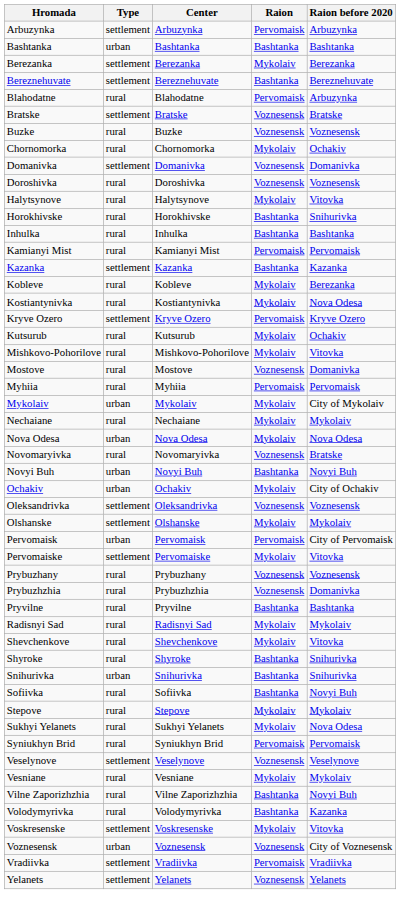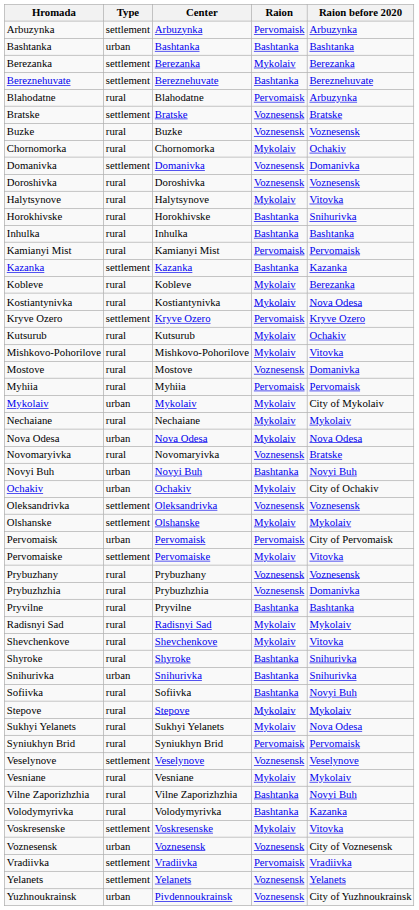 <table class='wikitable sortable'>
 <tr>
 <th>Hromada</th>
 <th>Type</th>
 <th>Center</th>
 <th>Raion</th>
 <th>Raion before 2020</th>
 </tr>
 <tr>
 <td>Arbuzynka</td>
 <td>settlement</td>
 <td><a href='#'>Arbuzynka</a></td>
 <td><a href='#'>Pervomaisk</a></td>
 <td><a href='#'>Arbuzynka</a></td>
 </tr>
 <tr>
 <td>Bashtanka</td>
 <td>urban</td>
 <td><a href='#'>Bashtanka</a></td>
 <td><a href='#'>Bashtanka</a></td>
 <td><a href='#'>Bashtanka</a></td>
 </tr>
 <tr>
 <td>Berezanka</td>
 <td>settlement</td>
 <td><a href='#'>Berezanka</a></td>
 <td><a href='#'>Mykolaiv</a></td>
 <td><a href='#'>Berezanka</a></td>
 </tr>
 <tr>
 <td><a href='#'>Bereznehuvate</a></td>
 <td>settlement</td>
 <td><a href='#'>Bereznehuvate</a></td>
 <td><a href='#'>Bashtanka</a></td>
 <td><a href='#'>Bereznehuvate</a></td>
 </tr>
 <tr>
 <td>Blahodatne</td>
 <td>rural</td>
 <td>Blahodatne</td>
 <td><a href='#'>Pervomaisk</a></td>
 <td><a href='#'>Arbuzynka</a></td>
 </tr>
 <tr>
 <td>Bratske</td>
 <td>settlement</td>
 <td><a href='#'>Bratske</a></td>
 <td><a href='#'>Voznesensk</a></td>
 <td><a href='#'>Bratske</a></td>
 </tr>
 <tr>
 <td>Buzke</td>
 <td>rural</td>
 <td>Buzke</td>
 <td><a href='#'>Voznesensk</a></td>
 <td><a href='#'>Voznesensk</a></td>
 </tr>
 <tr>
 <td>Chornomorka</td>
 <td>rural</td>
 <td>Chornomorka</td>
 <td><a href='#'>Mykolaiv</a></td>
 <td><a href='#'>Ochakiv</a></td>
 </tr>
 <tr>
 <td>Domanivka</td>
 <td>settlement</td>
 <td><a href='#'>Domanivka</a></td>
 <td><a href='#'>Voznesensk</a></td>
 <td><a href='#'>Domanivka</a></td>
 </tr>
 <tr>
 <td>Doroshivka</td>
 <td>rural</td>
 <td>Doroshivka</td>
 <td><a href='#'>Voznesensk</a></td>
 <td><a href='#'>Voznesensk</a></td>
 </tr>
 <tr>
 <td>Halytsynove</td>
 <td>rural</td>
 <td>Halytsynove</td>
 <td><a href='#'>Mykolaiv</a></td>
 <td><a href='#'>Vitovka</a></td>
 </tr>
 <tr>
 <td>Horokhivske</td>
 <td>rural</td>
 <td>Horokhivske</td>
 <td><a href='#'>Bashtanka</a></td>
 <td><a href='#'>Snihurivka</a></td>
 </tr>
 <tr>
 <td>Inhulka</td>
 <td>rural</td>
 <td>Inhulka</td>
 <td><a href='#'>Bashtanka</a></td>
 <td><a href='#'>Bashtanka</a></td>
 </tr>
 <tr>
 <td>Kamianyi Mist</td>
 <td>rural</td>
 <td>Kamianyi Mist</td>
 <td><a href='#'>Pervomaisk</a></td>
 <td><a href='#'>Pervomaisk</a></td>
 </tr>
 <tr>
 <td><a href='#'>Kazanka</a></td>
 <td>settlement</td>
 <td><a href='#'>Kazanka</a></td>
 <td><a href='#'>Bashtanka</a></td>
 <td><a href='#'>Kazanka</a></td>
 </tr>
 <tr>
 <td>Kobleve</td>
 <td>rural</td>
 <td>Kobleve</td>
 <td><a href='#'>Mykolaiv</a></td>
 <td><a href='#'>Berezanka</a></td>
 </tr>
 <tr>
 <td>Kostiantynivka</td>
 <td>rural</td>
 <td>Kostiantynivka</td>
 <td><a href='#'>Mykolaiv</a></td>
 <td><a href='#'>Nova Odesa</a></td>
 </tr>
 <tr>
 <td>Kryve Ozero</td>
 <td>settlement</td>
 <td><a href='#'>Kryve Ozero</a></td>
 <td><a href='#'>Pervomaisk</a></td>
 <td><a href='#'>Kryve Ozero</a></td>
 </tr>
 <tr>
 <td>Kutsurub</td>
 <td>rural</td>
 <td>Kutsurub</td>
 <td><a href='#'>Mykolaiv</a></td>
 <td><a href='#'>Ochakiv</a></td>
 </tr>
 <tr>
 <td>Mishkovo-Pohorilove</td>
 <td>rural</td>
 <td>Mishkovo-Pohorilove</td>
 <td><a href='#'>Mykolaiv</a></td>
 <td><a href='#'>Vitovka</a></td>
 </tr>
 <tr>
 <td>Mostove</td>
 <td>rural</td>
 <td>Mostove</td>
 <td><a href='#'>Voznesensk</a></td>
 <td><a href='#'>Domanivka</a></td>
 </tr>
 <tr>
 <td>Myhiia</td>
 <td>rural</td>
 <td>Myhiia</td>
 <td><a href='#'>Pervomaisk</a></td>
 <td><a href='#'>Pervomaisk</a></td>
 </tr>
 <tr>
 <td><a href='#'>Mykolaiv</a></td>
 <td>urban</td>
 <td><a href='#'>Mykolaiv</a></td>
 <td><a href='#'>Mykolaiv</a></td>
 <td>City of Mykolaiv</td>
 </tr>
 <tr>
 <td>Nechaiane</td>
 <td>rural</td>
 <td>Nechaiane</td>
 <td><a href='#'>Mykolaiv</a></td>
 <td><a href='#'>Mykolaiv</a></td>
 </tr>
 <tr>
 <td>Nova Odesa</td>
 <td>urban</td>
 <td><a href='#'>Nova Odesa</a></td>
 <td><a href='#'>Mykolaiv</a></td>
 <td><a href='#'>Nova Odesa</a></td>
 </tr>
 <tr>
 <td>Novomaryivka</td>
 <td>rural</td>
 <td>Novomaryivka</td>
 <td><a href='#'>Voznesensk</a></td>
 <td><a href='#'>Bratske</a></td>
 </tr>
 <tr>
 <td>Novyi Buh</td>
 <td>urban</td>
 <td><a href='#'>Novyi Buh</a></td>
 <td><a href='#'>Bashtanka</a></td>
 <td><a href='#'>Novyi Buh</a></td>
 </tr>
 <tr>
 <td><a href='#'>Ochakiv</a></td>
 <td>urban</td>
 <td><a href='#'>Ochakiv</a></td>
 <td><a href='#'>Mykolaiv</a></td>
 <td>City of Ochakiv</td>
 </tr>
 <tr>
 <td>Oleksandrivka</td>
 <td>settlement</td>
 <td><a href='#'>Oleksandrivka</a></td>
 <td><a href='#'>Voznesensk</a></td>
 <td><a href='#'>Voznesensk</a></td>
 </tr>
 <tr>
 <td>Olshanske</td>
 <td>settlement</td>
 <td><a href='#'>Olshanske</a></td>
 <td><a href='#'>Mykolaiv</a></td>
 <td><a href='#'>Mykolaiv</a></td>
 </tr>
 <tr>
 <td>Pervomaisk</td>
 <td>urban</td>
 <td><a href='#'>Pervomaisk</a></td>
 <td><a href='#'>Pervomaisk</a></td>
 <td>City of Pervomaisk</td>
 </tr>
 <tr>
 <td>Pervomaiske</td>
 <td>settlement</td>
 <td><a href='#'>Pervomaiske</a></td>
 <td><a href='#'>Mykolaiv</a></td>
 <td><a href='#'>Vitovka</a></td>
 </tr>
 <tr>
 <td>Prybuzhany</td>
 <td>rural</td>
 <td>Prybuzhany</td>
 <td><a href='#'>Voznesensk</a></td>
 <td><a href='#'>Voznesensk</a></td>
 </tr>
 <tr>
 <td>Prybuzhzhia</td>
 <td>rural</td>
 <td>Prybuzhzhia</td>
 <td><a href='#'>Voznesensk</a></td>
 <td><a href='#'>Domanivka</a></td>
 </tr>
 <tr>
 <td>Pryvilne</td>
 <td>rural</td>
 <td>Pryvilne</td>
 <td><a href='#'>Bashtanka</a></td>
 <td><a href='#'>Bashtanka</a></td>
 </tr>
 <tr>
 <td>Radisnyi Sad</td>
 <td>rural</td>
 <td><a href='#'>Radisnyi Sad</a></td>
 <td><a href='#'>Mykolaiv</a></td>
 <td><a href='#'>Mykolaiv</a></td>
 </tr>
 <tr>
 <td>Shevchenkove</td>
 <td>rural</td>
 <td><a href='#'>Shevchenkove</a></td>
 <td><a href='#'>Mykolaiv</a></td>
 <td><a href='#'>Vitovka</a></td>
 </tr>
 <tr>
 <td>Shyroke</td>
 <td>rural</td>
 <td><a href='#'>Shyroke</a></td>
 <td><a href='#'>Bashtanka</a></td>
 <td><a href='#'>Snihurivka</a></td>
 </tr>
 <tr>
 <td>Snihurivka</td>
 <td>urban</td>
 <td><a href='#'>Snihurivka</a></td>
 <td><a href='#'>Bashtanka</a></td>
 <td><a href='#'>Snihurivka</a></td>
 </tr>
 <tr>
 <td>Sofiivka</td>
 <td>rural</td>
 <td>Sofiivka</td>
 <td><a href='#'>Bashtanka</a></td>
 <td><a href='#'>Novyi Buh</a></td>
 </tr>
 <tr>
 <td>Stepove</td>
 <td>rural</td>
 <td><a href='#'>Stepove</a></td>
 <td><a href='#'>Mykolaiv</a></td>
 <td><a href='#'>Mykolaiv</a></td>
 </tr>
 <tr>
 <td>Sukhyi Yelanets</td>
 <td>rural</td>
 <td>Sukhyi Yelanets</td>
 <td><a href='#'>Mykolaiv</a></td>
 <td><a href='#'>Nova Odesa</a></td>
 </tr>
 <tr>
 <td>Syniukhyn Brid</td>
 <td>rural</td>
 <td>Syniukhyn Brid</td>
 <td><a href='#'>Pervomaisk</a></td>
 <td><a href='#'>Pervomaisk</a></td>
 </tr>
 <tr>
 <td>Veselynove</td>
 <td>settlement</td>
 <td><a href='#'>Veselynove</a></td>
 <td><a href='#'>Voznesensk</a></td>
 <td><a href='#'>Veselynove</a></td>
 </tr>
 <tr>
 <td>Vesniane</td>
 <td>rural</td>
 <td>Vesniane</td>
 <td><a href='#'>Mykolaiv</a></td>
 <td><a href='#'>Mykolaiv</a></td>
 </tr>
 <tr>
 <td>Vilne Zaporizhzhia</td>
 <td>rural</td>
 <td>Vilne Zaporizhzhia</td>
 <td><a href='#'>Bashtanka</a></td>
 <td><a href='#'>Novyi Buh</a></td>
 </tr>
 <tr>
 <td>Volodymyrivka</td>
 <td>rural</td>
 <td>Volodymyrivka</td>
 <td><a href='#'>Bashtanka</a></td>
 <td><a href='#'>Kazanka</a></td>
 </tr>
 <tr>
 <td>Voskresenske</td>
 <td>settlement</td>
 <td><a href='#'>Voskresenske</a></td>
 <td><a href='#'>Mykolaiv</a></td>
 <td><a href='#'>Vitovka</a></td>
 </tr>
 <tr>
 <td>Voznesensk</td>
 <td>urban</td>
 <td><a href='#'>Voznesensk</a></td>
 <td><a href='#'>Voznesensk</a></td>
 <td>City of Voznesensk</td>
 </tr>
 <tr>
 <td>Vradiivka</td>
 <td>settlement</td>
 <td><a href='#'>Vradiivka</a></td>
 <td><a href='#'>Pervomaisk</a></td>
 <td><a href='#'>Vradiivka</a></td>
 </tr>
 <tr>
 <td>Yelanets</td>
 <td>settlement</td>
 <td><a href='#'>Yelanets</a></td>
 <td><a href='#'>Voznesensk</a></td>
 <td><a href='#'>Yelanets</a></td>
 </tr>
+<tr>
+<td>Yuzhnoukrainsk</td>
+<td>urban</td>
+<td><a href='#'>Pivdennoukrainsk</a></td>
+<td><a href='#'>Voznesensk</a></td>
+<td>City of Yuzhnoukrainsk</td>
+</tr>
 </table>
